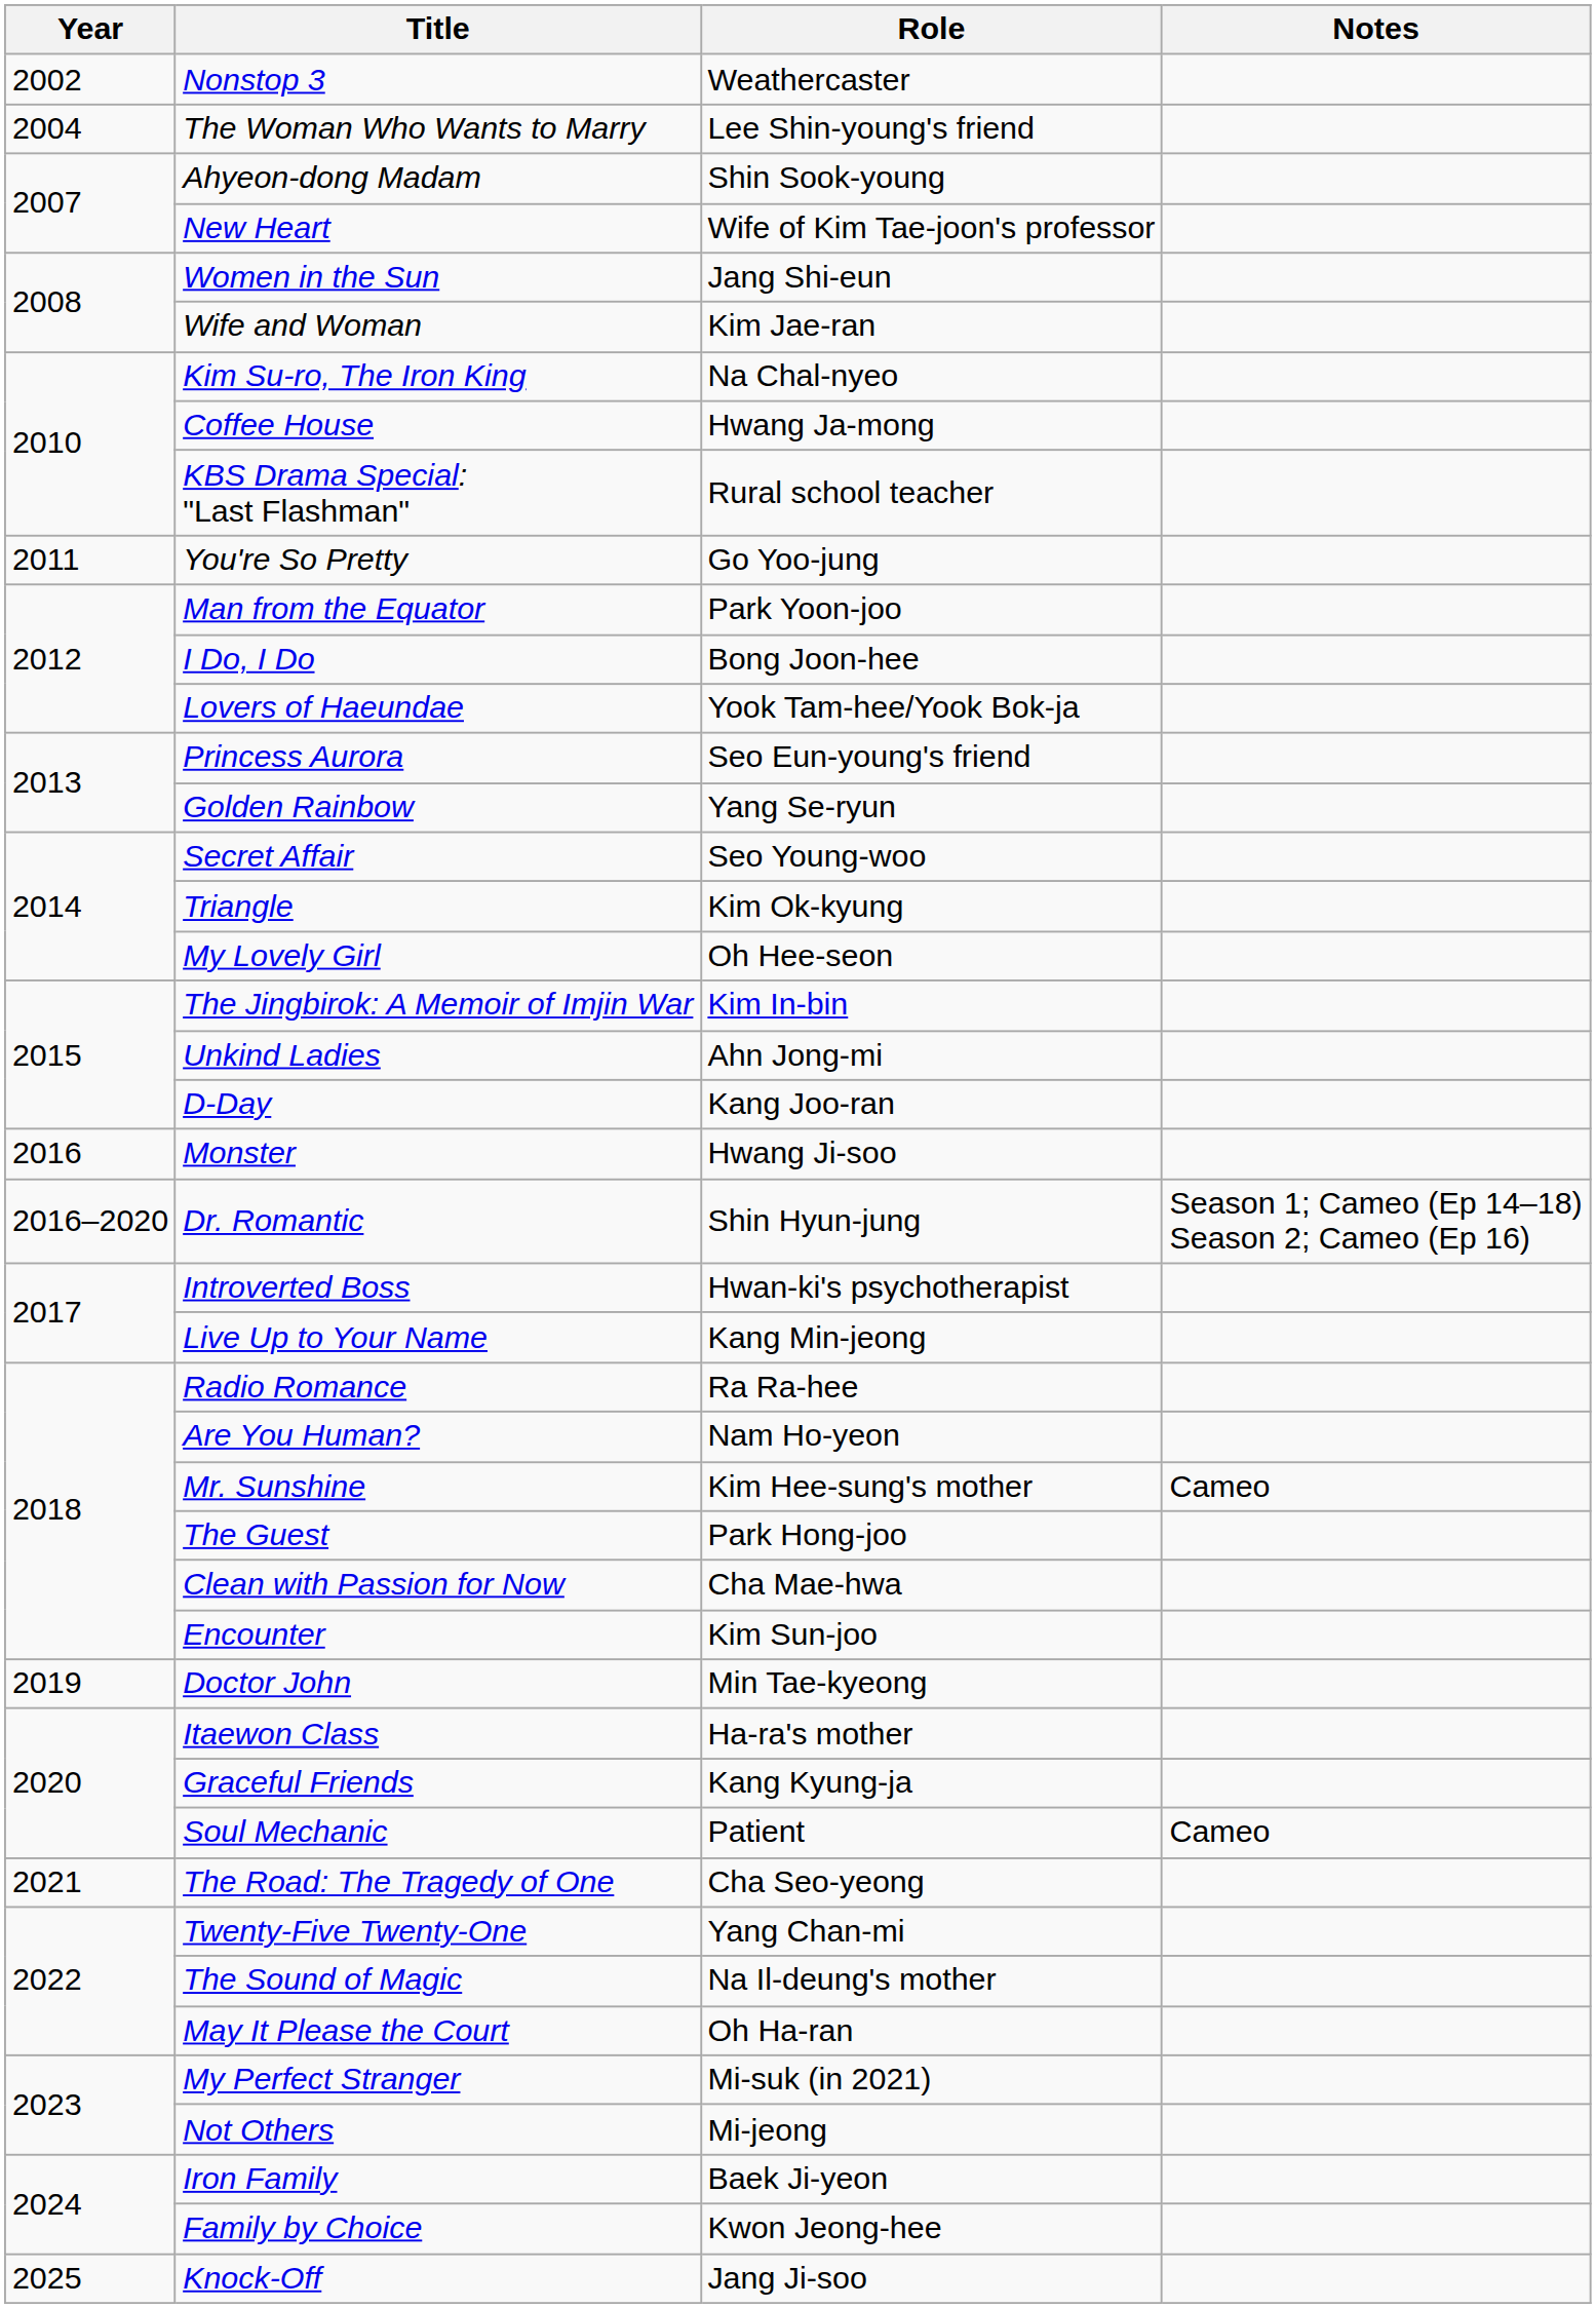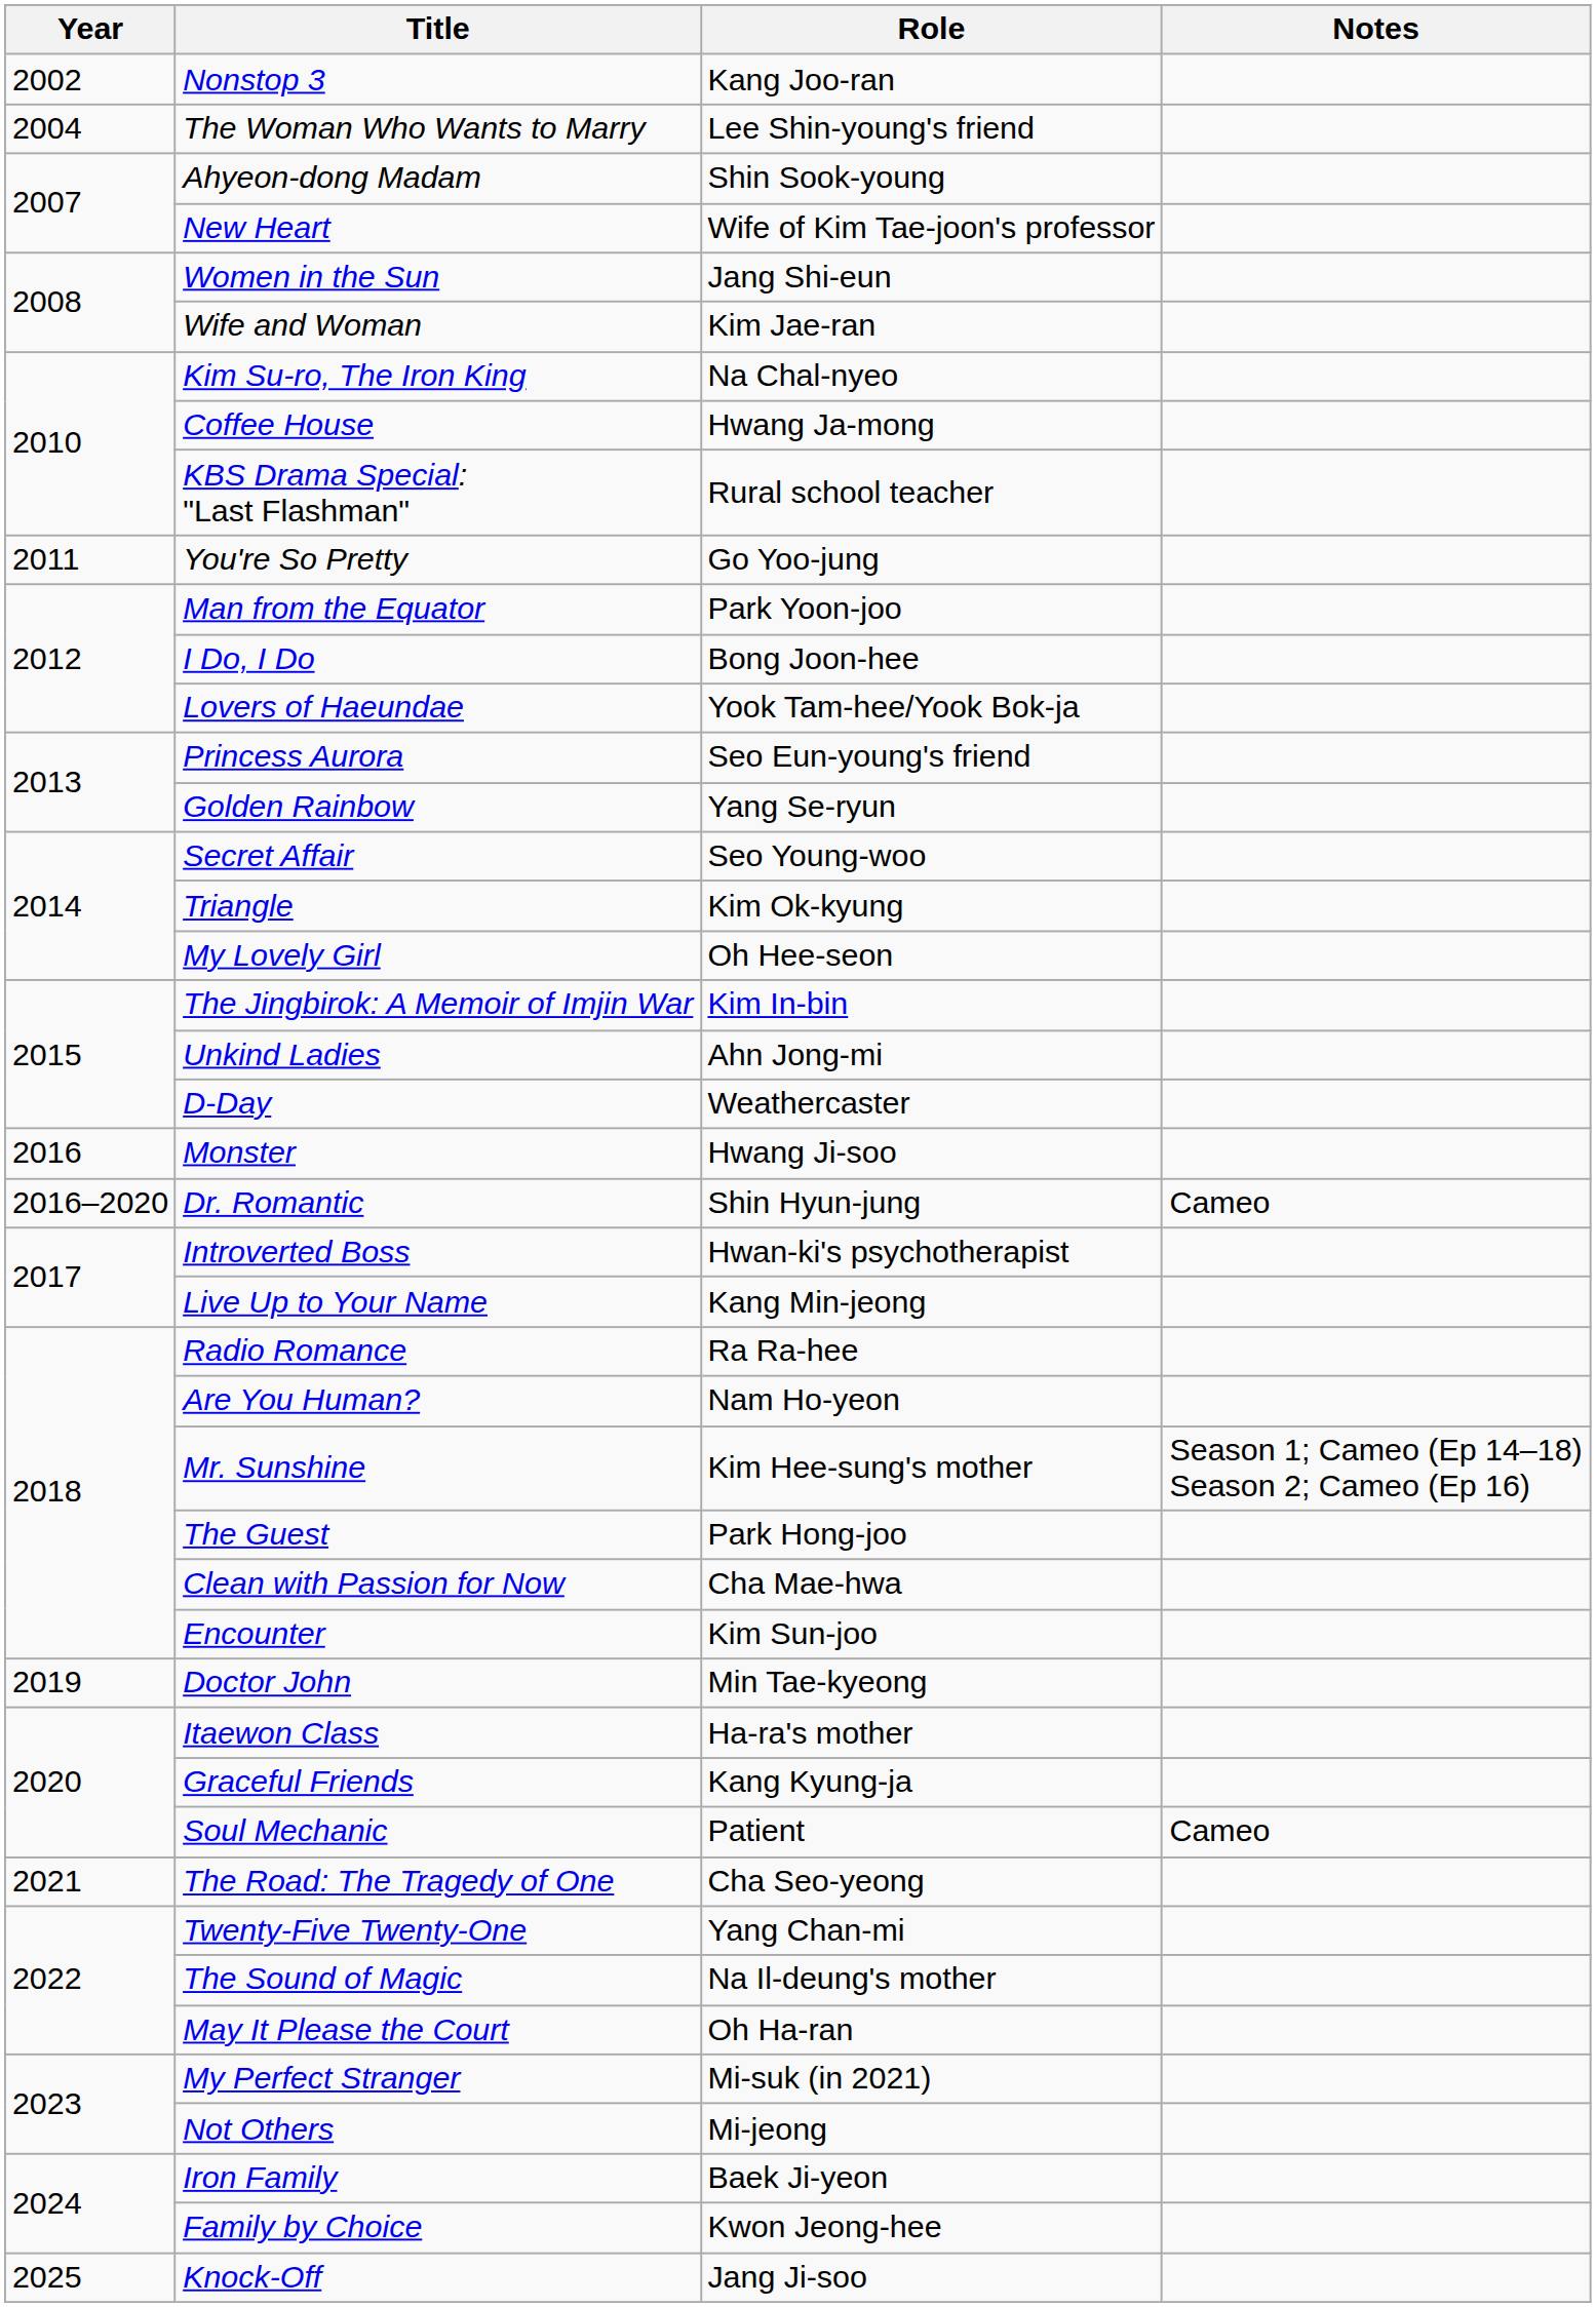 <table class="wikitable sortable">
 <tr>
 <th>Year</th>
 <th>Title</th>
 <th>Role</th>
 <th>Notes</th>
 </tr>
 <tr>
 <td>2002</td>
 <td><em><a href='#'>Nonstop 3</a></em></td>
-<td>Weathercaster</td>
+<td>Kang Joo-ran</td>
 <td></td>
 </tr>
 <tr>
 <td>2004</td>
 <td><em>The Woman Who Wants to Marry</em></td>
 <td>Lee Shin-young's friend</td>
 <td></td>
 </tr>
 <tr>
 <td rowspan=2>2007</td>
 <td><em>Ahyeon-dong Madam</em></td>
 <td>Shin Sook-young</td>
 <td></td>
 </tr>
 <tr>
 <td><em><a href='#'>New Heart</a></em></td>
 <td>Wife of Kim Tae-joon's professor</td>
 <td></td>
 </tr>
 <tr>
 <td rowspan=2>2008</td>
 <td><em><a href='#'>Women in the Sun</a></em></td>
 <td>Jang Shi-eun</td>
 <td></td>
 </tr>
 <tr>
 <td><em>Wife and Woman</em></td>
 <td>Kim Jae-ran</td>
 <td></td>
 </tr>
 <tr>
 <td rowspan=3>2010</td>
 <td><em><a href='#'>Kim Su-ro, The Iron King</a></em></td>
 <td>Na Chal-nyeo</td>
 <td></td>
 </tr>
 <tr>
 <td><em><a href='#'>Coffee House</a></em></td>
 <td>Hwang Ja-mong</td>
 <td></td>
 </tr>
 <tr>
 <td><em><a href='#'>KBS Drama Special</a>:</em><br>"Last Flashman"</td>
 <td>Rural school teacher</td>
 <td></td>
 </tr>
 <tr>
 <td>2011</td>
 <td><em>You're So Pretty</em></td>
 <td>Go Yoo-jung</td>
 <td></td>
 </tr>
 <tr>
 <td rowspan=3>2012</td>
 <td><em><a href='#'>Man from the Equator</a></em></td>
 <td>Park Yoon-joo</td>
 <td></td>
 </tr>
 <tr>
 <td><em><a href='#'>I Do, I Do</a></em></td>
 <td>Bong Joon-hee</td>
 <td></td>
 </tr>
 <tr>
 <td><em><a href='#'>Lovers of Haeundae</a></em></td>
 <td>Yook Tam-hee/Yook Bok-ja</td>
 <td></td>
 </tr>
 <tr>
 <td rowspan=2>2013</td>
 <td><em><a href='#'>Princess Aurora</a></em></td>
 <td>Seo Eun-young's friend</td>
 <td></td>
 </tr>
 <tr>
 <td><em><a href='#'>Golden Rainbow</a></em></td>
 <td>Yang Se-ryun</td>
 <td></td>
 </tr>
 <tr>
 <td rowspan=3>2014</td>
 <td><em><a href='#'>Secret Affair</a></em></td>
 <td>Seo Young-woo</td>
 <td></td>
 </tr>
 <tr>
 <td><em><a href='#'>Triangle</a></em></td>
 <td>Kim Ok-kyung</td>
 <td></td>
 </tr>
 <tr>
 <td><em><a href='#'>My Lovely Girl</a></em></td>
 <td>Oh Hee-seon</td>
 <td></td>
 </tr>
 <tr>
 <td rowspan=3>2015</td>
 <td><em><a href='#'>The Jingbirok: A Memoir of Imjin War</a></em></td>
 <td><a href='#'>Kim In-bin</a> </td>
 <td></td>
 </tr>
 <tr>
 <td><em><a href='#'>Unkind Ladies</a></em></td>
 <td>Ahn Jong-mi</td>
 <td></td>
 </tr>
 <tr>
 <td><em><a href='#'>D-Day</a></em></td>
-<td>Kang Joo-ran</td>
+<td>Weathercaster</td>
 <td></td>
 </tr>
 <tr>
 <td>2016</td>
 <td><em><a href='#'>Monster</a></em></td>
 <td>Hwang Ji-soo</td>
 <td></td>
 </tr>
 <tr>
 <td>2016–2020</td>
 <td><em><a href='#'>Dr. Romantic</a></em></td>
 <td>Shin Hyun-jung</td>
-<td>Season 1; Cameo (Ep 14–18)<br>Season 2; Cameo (Ep 16)</td>
+<td>Cameo</td>
 </tr>
 <tr>
 <td rowspan="2">2017</td>
 <td><em><a href='#'>Introverted Boss</a></em></td>
 <td>Hwan-ki's psychotherapist</td>
 <td></td>
 </tr>
 <tr>
 <td><em><a href='#'>Live Up to Your Name</a></em></td>
 <td>Kang Min-jeong</td>
 <td></td>
 </tr>
 <tr>
 <td rowspan=6>2018</td>
 <td><em><a href='#'>Radio Romance</a></em></td>
 <td>Ra Ra-hee</td>
 <td></td>
 </tr>
 <tr>
 <td><em><a href='#'>Are You Human?</a></em></td>
 <td>Nam Ho-yeon</td>
 <td></td>
 </tr>
 <tr>
 <td><em><a href='#'>Mr. Sunshine</a></em></td>
 <td>Kim Hee-sung's mother</td>
-<td>Cameo</td>
+<td>Season 1; Cameo (Ep 14–18)<br>Season 2; Cameo (Ep 16)</td>
 </tr>
 <tr>
 <td><em><a href='#'>The Guest</a></em></td>
 <td>Park Hong-joo</td>
 <td></td>
 </tr>
 <tr>
 <td><em><a href='#'>Clean with Passion for Now</a></em></td>
 <td>Cha Mae-hwa</td>
 <td></td>
 </tr>
 <tr>
 <td><em><a href='#'>Encounter</a></em></td>
 <td>Kim Sun-joo</td>
 <td></td>
 </tr>
 <tr>
 <td>2019</td>
 <td><em><a href='#'>Doctor John</a></em></td>
 <td>Min Tae-kyeong</td>
 <td></td>
 </tr>
 <tr>
 <td rowspan="3">2020</td>
 <td><em><a href='#'>Itaewon Class</a></em></td>
 <td>Ha-ra's mother</td>
 <td></td>
 </tr>
 <tr>
 <td><em><a href='#'>Graceful Friends</a></em></td>
 <td>Kang Kyung-ja</td>
 <td></td>
 </tr>
 <tr>
 <td><em><a href='#'>Soul Mechanic</a></em></td>
 <td>Patient</td>
 <td>Cameo</td>
 </tr>
 <tr>
 <td>2021</td>
 <td><em><a href='#'>The Road: The Tragedy of One</a></em></td>
 <td>Cha Seo-yeong</td>
 <td></td>
 </tr>
 <tr>
 <td rowspan="3">2022</td>
 <td><em><a href='#'>Twenty-Five Twenty-One</a></em></td>
 <td>Yang Chan-mi</td>
 <td></td>
 </tr>
 <tr>
 <td><em><a href='#'>The Sound of Magic</a></em></td>
 <td>Na Il-deung's mother</td>
 <td></td>
 </tr>
 <tr>
 <td><em><a href='#'>May It Please the Court</a></em></td>
 <td>Oh Ha-ran</td>
 <td></td>
 </tr>
 <tr>
 <td rowspan="2">2023</td>
 <td><em><a href='#'>My Perfect Stranger</a></em></td>
 <td>Mi-suk (in 2021)</td>
 <td></td>
 </tr>
 <tr>
 <td><em><a href='#'>Not Others</a></em></td>
 <td>Mi-jeong</td>
 <td></td>
 </tr>
 <tr>
 <td rowspan="2">2024</td>
 <td><em><a href='#'>Iron Family</a></em></td>
 <td>Baek Ji-yeon</td>
 </tr>
 <tr>
 <td><em><a href='#'>Family by Choice</a></em></td>
 <td>Kwon Jeong-hee</td>
 <td></td>
 </tr>
 <tr>
 <td>2025</td>
 <td><em><a href='#'>Knock-Off</a></em></td>
 <td>Jang Ji-soo</td>
 <td></td>
 </tr>
 </table>
